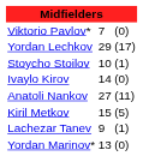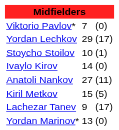 <table class="toccolours" border="0" cellpadding="2" cellspacing="0" align="left" style="margin:0.5em;">
 <tr>
 <th colspan="4" align="center" bgcolor="#FF2020"><span>Midfielders</span></th>
 </tr>
 <tr>
 <td> <a href='#'>Viktorio Pavlov</a>*</td>
 <td>7</td>
 <td>(0)</td>
 </tr>
 <tr>
 <td> <a href='#'>Yordan Lechkov</a></td>
 <td>29</td>
 <td>(17)</td>
 </tr>
 <tr>
 <td> <a href='#'>Stoycho Stoilov</a></td>
 <td>10</td>
 <td>(1)</td>
 </tr>
 <tr>
 <td> <a href='#'>Ivaylo Kirov</a></td>
 <td>14</td>
 <td>(0)</td>
 </tr>
 <tr>
 <td> <a href='#'>Anatoli Nankov</a></td>
 <td>27</td>
 <td>(11)</td>
 </tr>
 <tr>
 <td> <a href='#'>Kiril Metkov</a></td>
 <td>15</td>
 <td>(5)</td>
 </tr>
 <tr>
 <td> <a href='#'>Lachezar Tanev</a></td>
 <td>9</td>
-<td>(1)</td>
+<td>(17)</td>
 </tr>
 <tr>
 <td> <a href='#'>Yordan Marinov</a>*</td>
 <td>13</td>
 <td>(0)</td>
 </tr>
 <tr>
 </tr>
 </table>
